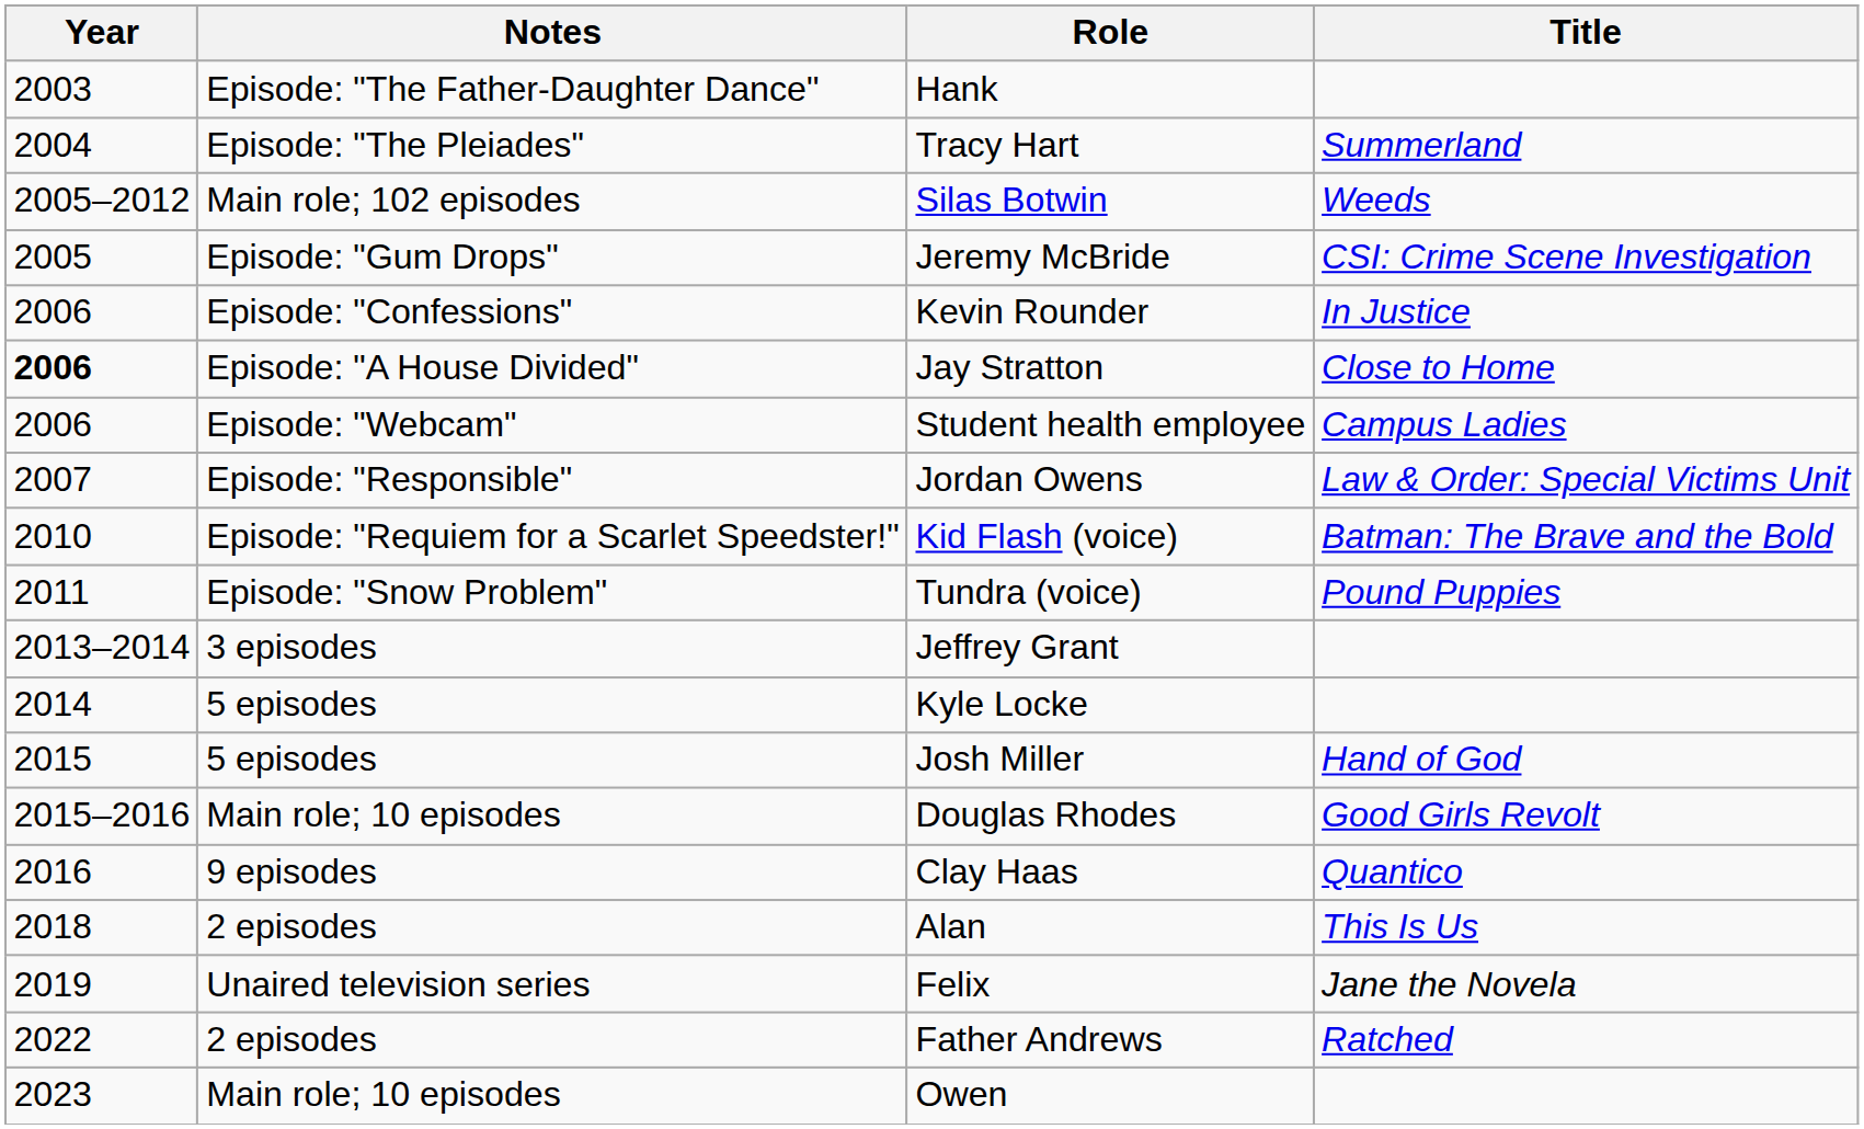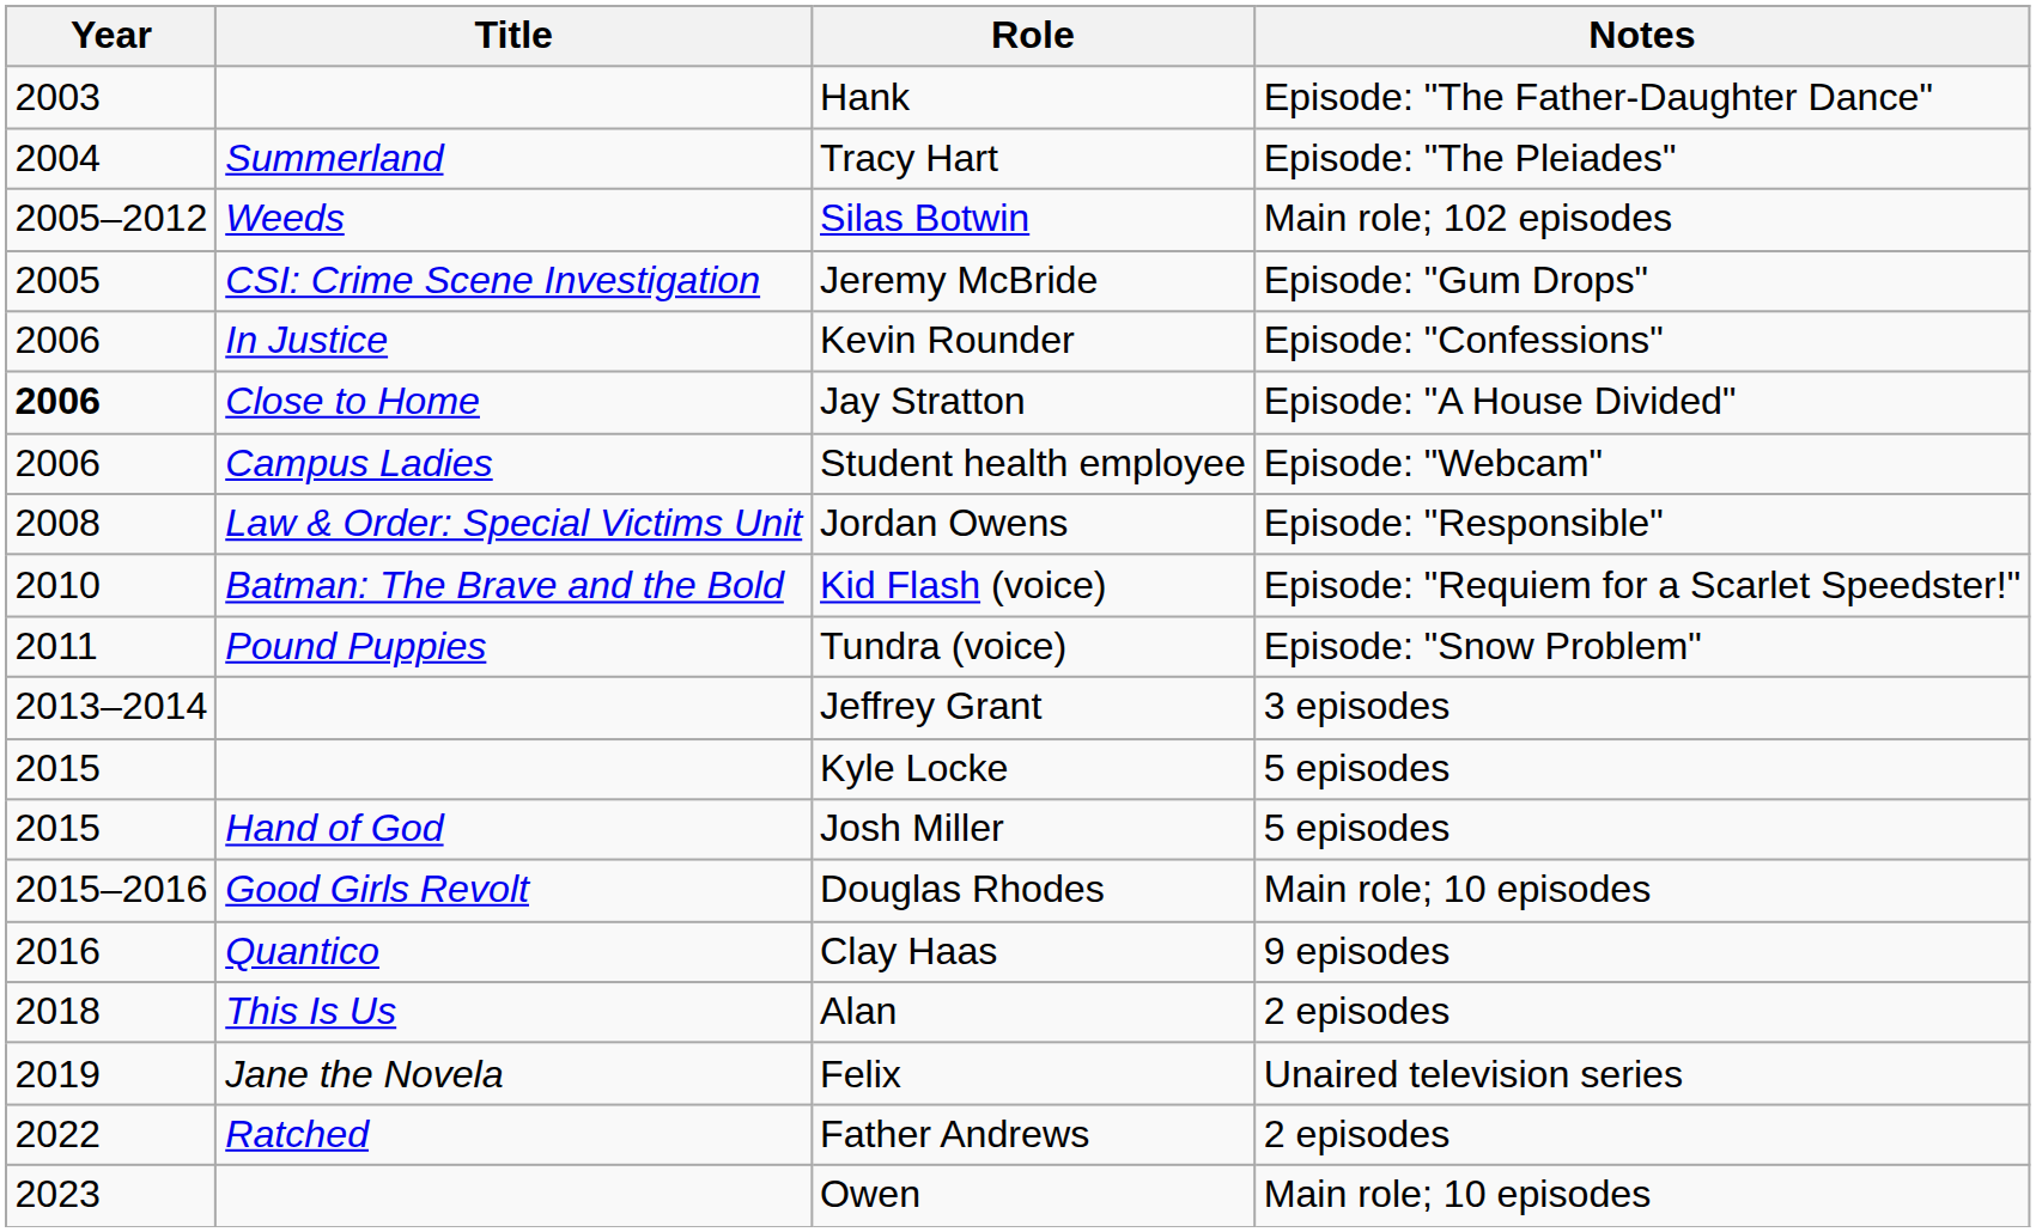 <table class="wikitable sortable">
 <tr>
 <th>Year</th>
+<th>Title</th>
+<th>Role</th>
 <th class="unsortable">Notes</th>
-<th>Role</th>
-<th>Title</th>
 </tr>
 <tr>
 <td>2003</td>
+<td><em></em></td>
+<td>Hank</td>
 <td>Episode: "The Father-Daughter Dance"</td>
-<td>Hank</td>
-<td><em></em></td>
 </tr>
 <tr>
 <td>2004</td>
+<td><em><a href='#'>Summerland</a></em></td>
+<td>Tracy Hart</td>
 <td>Episode: "The Pleiades"</td>
-<td>Tracy Hart</td>
-<td><em><a href='#'>Summerland</a></em></td>
 </tr>
 <tr>
 <td>2005–2012</td>
+<td><em><a href='#'>Weeds</a></em></td>
+<td><a href='#'>Silas Botwin</a></td>
 <td>Main role; 102 episodes</td>
-<td><a href='#'>Silas Botwin</a></td>
-<td><em><a href='#'>Weeds</a></em></td>
 </tr>
 <tr>
 <td>2005</td>
+<td><em><a href='#'>CSI: Crime Scene Investigation</a></em></td>
+<td>Jeremy McBride</td>
 <td>Episode: "Gum Drops"</td>
-<td>Jeremy McBride</td>
-<td><em><a href='#'>CSI: Crime Scene Investigation</a></em></td>
 </tr>
 <tr>
 <td>2006</td>
+<td><em><a href='#'>In Justice</a></em></td>
+<td>Kevin Rounder</td>
 <td>Episode: "Confessions"</td>
-<td>Kevin Rounder</td>
-<td><em><a href='#'>In Justice</a></em></td>
 </tr>
 <tr>
 <td><strong>2006</strong></td>
+<td><em><a href='#'>Close to Home</a></em></td>
+<td>Jay Stratton</td>
 <td>Episode: "A House Divided"</td>
-<td>Jay Stratton</td>
-<td><em><a href='#'>Close to Home</a></em></td>
 </tr>
 <tr>
 <td>2006</td>
+<td><em><a href='#'>Campus Ladies</a></em></td>
+<td>Student health employee</td>
 <td>Episode: "Webcam"</td>
-<td>Student health employee</td>
-<td><em><a href='#'>Campus Ladies</a></em></td>
 </tr>
 <tr>
-<td>2007</td>
+<td>2008</td>
+<td><em><a href='#'>Law & Order: Special Victims Unit</a></em></td>
+<td>Jordan Owens</td>
 <td>Episode: "Responsible"</td>
-<td>Jordan Owens</td>
-<td><em><a href='#'>Law & Order: Special Victims Unit</a></em></td>
 </tr>
 <tr>
 <td>2010</td>
+<td><em><a href='#'>Batman: The Brave and the Bold</a></em></td>
+<td><a href='#'>Kid Flash</a> (voice)</td>
 <td>Episode: "Requiem for a Scarlet Speedster!"</td>
-<td><a href='#'>Kid Flash</a> (voice)</td>
-<td><em><a href='#'>Batman: The Brave and the Bold</a></em></td>
 </tr>
 <tr>
 <td>2011</td>
+<td><em><a href='#'>Pound Puppies</a></em></td>
+<td>Tundra (voice)</td>
 <td>Episode: "Snow Problem"</td>
-<td>Tundra (voice)</td>
-<td><em><a href='#'>Pound Puppies</a></em></td>
 </tr>
 <tr>
 <td>2013–2014</td>
+<td><em></em></td>
+<td>Jeffrey Grant</td>
 <td>3 episodes</td>
-<td>Jeffrey Grant</td>
-<td><em></em></td>
-</tr>
-<tr>
-<td>2014</td>
-<td>5 episodes</td>
-<td>Kyle Locke</td>
-<td><em></em></td>
 </tr>
 <tr>
 <td>2015</td>
+<td><em></em></td>
+<td>Kyle Locke</td>
 <td>5 episodes</td>
+</tr>
+<tr>
+<td>2015</td>
+<td><em><a href='#'>Hand of God</a></em></td>
 <td>Josh Miller</td>
-<td><em><a href='#'>Hand of God</a></em></td>
+<td>5 episodes</td>
 </tr>
 <tr>
 <td>2015–2016</td>
+<td><em><a href='#'>Good Girls Revolt</a></em></td>
+<td>Douglas Rhodes</td>
 <td>Main role; 10 episodes</td>
-<td>Douglas Rhodes</td>
-<td><em><a href='#'>Good Girls Revolt</a></em></td>
 </tr>
 <tr>
 <td>2016</td>
+<td><em><a href='#'>Quantico</a></em></td>
+<td>Clay Haas</td>
 <td>9 episodes</td>
-<td>Clay Haas</td>
-<td><em><a href='#'>Quantico</a></em></td>
 </tr>
 <tr>
 <td>2018</td>
+<td><em><a href='#'>This Is Us</a></em></td>
+<td>Alan</td>
 <td>2 episodes</td>
-<td>Alan</td>
-<td><em><a href='#'>This Is Us</a></em></td>
 </tr>
 <tr>
 <td>2019</td>
+<td><em>Jane the Novela</em></td>
+<td>Felix</td>
 <td>Unaired television series</td>
-<td>Felix</td>
-<td><em>Jane the Novela</em></td>
 </tr>
 <tr>
 <td>2022</td>
+<td><em><a href='#'>Ratched</a></em></td>
+<td>Father Andrews</td>
 <td>2 episodes</td>
-<td>Father Andrews</td>
-<td><em><a href='#'>Ratched</a></em></td>
 </tr>
 <tr>
 <td>2023</td>
+<td><em></em></td>
+<td>Owen</td>
 <td>Main role; 10 episodes</td>
-<td>Owen</td>
-<td><em></em></td>
 </tr>
 </table>
